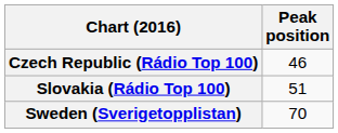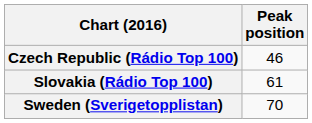 <table class="wikitable sortable plainrowheaders" style="text-align:center;">
 <tr>
 <th scope="col">Chart (2016)</th>
 <th scope="col">Peak<br>position</th>
 </tr>
 <tr>
 <th scope="row">Czech Republic (<a href='#'>Rádio Top 100</a>)</th>
 <td>46</td>
 </tr>
 <tr>
 <th scope="row">Slovakia (<a href='#'>Rádio Top 100</a>)</th>
-<td>51</td>
+<td>61</td>
 </tr>
 <tr>
 <th scope="row">Sweden (<a href='#'>Sverigetopplistan</a>)</th>
 <td>70</td>
 </tr>
 </table>
